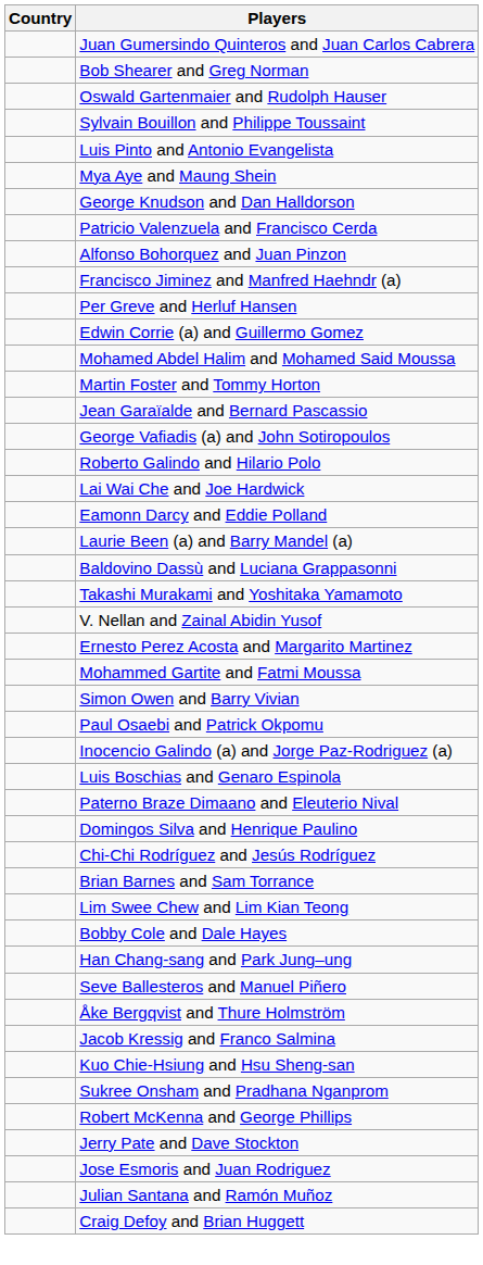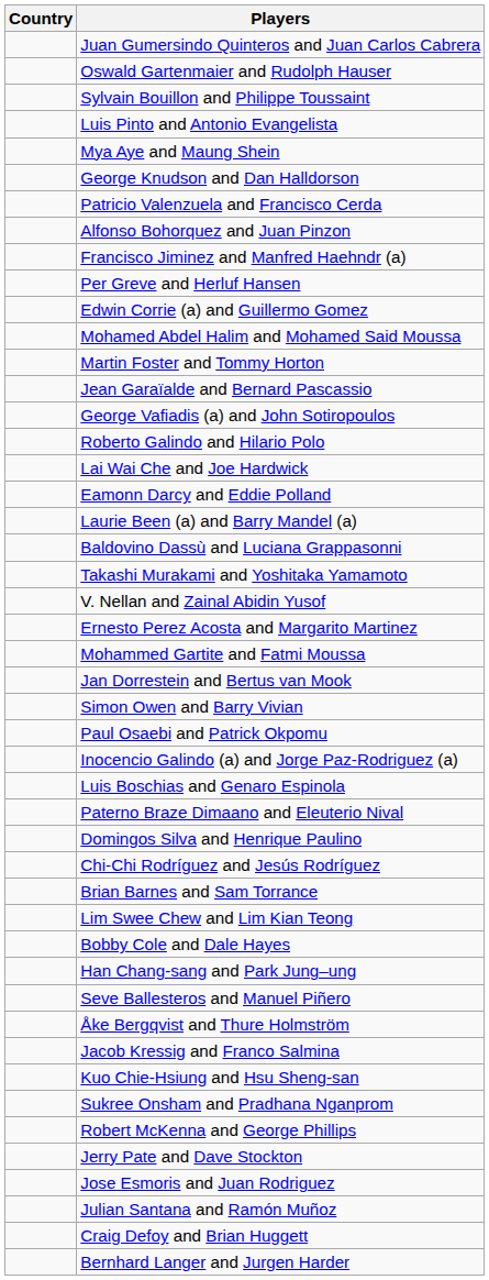 <table class="wikitable" style="font-size:95%;">
 <tr>
 <th>Country</th>
 <th>Players</th>
 </tr>
 <tr>
 <td></td>
 <td><a href='#'>Juan Gumersindo Quinteros</a> and <a href='#'>Juan Carlos Cabrera</a></td>
-</tr>
-<tr>
-<td></td>
-<td><a href='#'>Bob Shearer</a> and <a href='#'>Greg Norman</a></td>
 </tr>
 <tr>
 <td></td>
 <td><a href='#'>Oswald Gartenmaier</a> and <a href='#'>Rudolph Hauser</a></td>
 </tr>
 <tr>
 <td></td>
 <td><a href='#'>Sylvain Bouillon</a> and <a href='#'>Philippe Toussaint</a></td>
 </tr>
 <tr>
 <td></td>
 <td><a href='#'>Luis Pinto</a> and <a href='#'>Antonio Evangelista</a></td>
 </tr>
 <tr>
 <td></td>
 <td><a href='#'>Mya Aye</a> and <a href='#'>Maung Shein</a></td>
 </tr>
 <tr>
 <td></td>
 <td><a href='#'>George Knudson</a> and <a href='#'>Dan Halldorson</a></td>
 </tr>
 <tr>
 <td></td>
 <td><a href='#'>Patricio Valenzuela</a> and <a href='#'>Francisco Cerda</a></td>
 </tr>
 <tr>
 <td></td>
 <td><a href='#'>Alfonso Bohorquez</a> and <a href='#'>Juan Pinzon</a></td>
 </tr>
 <tr>
 <td></td>
 <td><a href='#'>Francisco Jiminez</a> and <a href='#'>Manfred Haehndr</a> (a)</td>
 </tr>
 <tr>
 <td></td>
 <td><a href='#'>Per Greve</a> and <a href='#'>Herluf Hansen</a></td>
 </tr>
 <tr>
 <td></td>
 <td><a href='#'>Edwin Corrie</a> (a) and <a href='#'>Guillermo Gomez</a></td>
 </tr>
 <tr>
 <td></td>
 <td><a href='#'>Mohamed Abdel Halim</a> and <a href='#'>Mohamed Said Moussa</a></td>
 </tr>
 <tr>
 <td></td>
 <td><a href='#'>Martin Foster</a> and <a href='#'>Tommy Horton</a></td>
 </tr>
 <tr>
 <td></td>
 <td><a href='#'>Jean Garaïalde</a> and <a href='#'>Bernard Pascassio</a></td>
 </tr>
 <tr>
 <td></td>
 <td><a href='#'>George Vafiadis</a> (a) and <a href='#'>John Sotiropoulos</a></td>
 </tr>
 <tr>
 <td></td>
 <td><a href='#'>Roberto Galindo</a> and <a href='#'>Hilario Polo</a></td>
 </tr>
 <tr>
 <td></td>
 <td><a href='#'>Lai Wai Che</a> and <a href='#'>Joe Hardwick</a></td>
 </tr>
 <tr>
 <td></td>
 <td><a href='#'>Eamonn Darcy</a> and <a href='#'>Eddie Polland</a></td>
 </tr>
 <tr>
 <td></td>
 <td><a href='#'>Laurie Been</a> (a) and <a href='#'>Barry Mandel</a> (a)</td>
 </tr>
 <tr>
 <td></td>
 <td><a href='#'>Baldovino Dassù</a> and <a href='#'>Luciana Grappasonni</a></td>
 </tr>
 <tr>
 <td></td>
 <td><a href='#'>Takashi Murakami</a> and <a href='#'>Yoshitaka Yamamoto</a></td>
 </tr>
 <tr>
 <td></td>
 <td>V. Nellan and <a href='#'>Zainal Abidin Yusof</a></td>
 </tr>
 <tr>
 <td></td>
 <td><a href='#'>Ernesto Perez Acosta</a> and <a href='#'>Margarito Martinez</a></td>
 </tr>
 <tr>
 <td></td>
 <td><a href='#'>Mohammed Gartite</a> and <a href='#'>Fatmi Moussa</a></td>
 </tr>
 <tr>
 <td></td>
+<td><a href='#'>Jan Dorrestein</a> and <a href='#'>Bertus van Mook</a></td>
+</tr>
+<tr>
+<td></td>
 <td><a href='#'>Simon Owen</a> and <a href='#'>Barry Vivian</a></td>
 </tr>
 <tr>
 <td></td>
 <td><a href='#'>Paul Osaebi</a> and <a href='#'>Patrick Okpomu</a></td>
 </tr>
 <tr>
 <td></td>
 <td><a href='#'>Inocencio Galindo</a> (a) and <a href='#'>Jorge Paz-Rodriguez</a> (a)</td>
 </tr>
 <tr>
 <td></td>
 <td><a href='#'>Luis Boschias</a> and <a href='#'>Genaro Espinola</a></td>
 </tr>
 <tr>
 <td></td>
 <td><a href='#'>Paterno Braze Dimaano</a> and <a href='#'>Eleuterio Nival</a></td>
 </tr>
 <tr>
 <td></td>
 <td><a href='#'>Domingos Silva</a> and <a href='#'>Henrique Paulino</a></td>
 </tr>
 <tr>
 <td></td>
 <td><a href='#'>Chi-Chi Rodríguez</a> and <a href='#'>Jesús Rodríguez</a></td>
 </tr>
 <tr>
 <td></td>
 <td><a href='#'>Brian Barnes</a> and <a href='#'>Sam Torrance</a></td>
 </tr>
 <tr>
 <td></td>
 <td><a href='#'>Lim Swee Chew</a> and <a href='#'>Lim Kian Teong</a></td>
 </tr>
 <tr>
 <td></td>
 <td><a href='#'>Bobby Cole</a> and <a href='#'>Dale Hayes</a></td>
 </tr>
 <tr>
 <td></td>
 <td><a href='#'>Han Chang-sang</a> and <a href='#'>Park Jung–ung</a></td>
 </tr>
 <tr>
 <td></td>
 <td><a href='#'>Seve Ballesteros</a> and <a href='#'>Manuel Piñero</a></td>
 </tr>
 <tr>
 <td></td>
 <td><a href='#'>Åke Bergqvist</a> and <a href='#'>Thure Holmström</a></td>
 </tr>
 <tr>
 <td></td>
 <td><a href='#'>Jacob Kressig</a> and <a href='#'>Franco Salmina</a></td>
 </tr>
 <tr>
 <td></td>
 <td><a href='#'>Kuo Chie-Hsiung</a> and <a href='#'>Hsu Sheng-san</a></td>
 </tr>
 <tr>
 <td></td>
 <td><a href='#'>Sukree Onsham</a> and <a href='#'>Pradhana Nganprom</a></td>
 </tr>
 <tr>
 <td></td>
 <td><a href='#'>Robert McKenna</a> and <a href='#'>George Phillips</a></td>
 </tr>
 <tr>
 <td></td>
 <td><a href='#'>Jerry Pate</a> and <a href='#'>Dave Stockton</a></td>
 </tr>
 <tr>
 <td></td>
 <td><a href='#'>Jose Esmoris</a> and <a href='#'>Juan Rodriguez</a></td>
 </tr>
 <tr>
 <td></td>
 <td><a href='#'>Julian Santana</a> and <a href='#'>Ramón Muñoz</a></td>
 </tr>
 <tr>
 <td></td>
 <td><a href='#'>Craig Defoy</a> and <a href='#'>Brian Huggett</a></td>
 </tr>
+<tr>
+<td></td>
+<td><a href='#'>Bernhard Langer</a> and <a href='#'>Jurgen Harder</a></td>
+</tr>
 </table>
